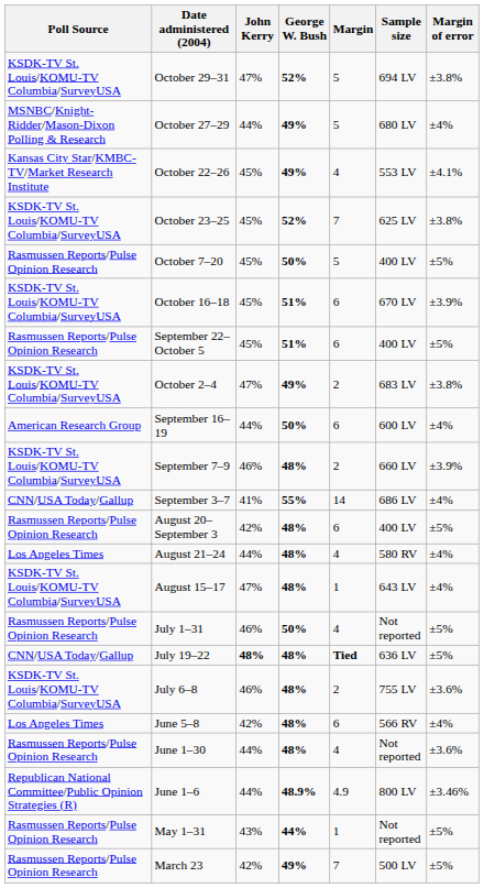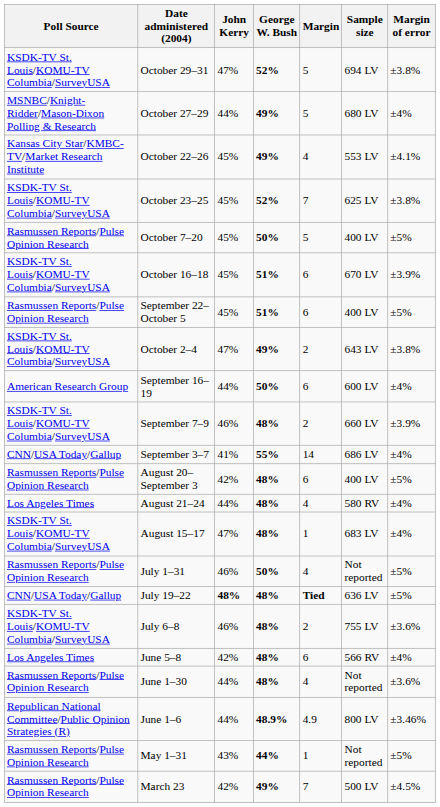 <table class="wikitable">
 <tr>
 <th>Poll Source</th>
 <th>Date administered (2004)</th>
 <th>John Kerry</th>
 <th>George W. Bush</th>
 <th>Margin</th>
 <th>Sample size</th>
 <th>Margin of error</th>
 </tr>
 <tr>
 <td><a href='#'>KSDK-TV St. Louis</a>/<a href='#'>KOMU-TV Columbia</a>/<a href='#'>SurveyUSA</a></td>
 <td>October 29–31</td>
 <td>47%</td>
 <td><strong>52%</strong></td>
 <td>5</td>
 <td>694 LV</td>
 <td>±3.8%</td>
 </tr>
 <tr>
 <td><a href='#'>MSNBC</a>/<a href='#'>Knight-Ridder</a>/<a href='#'>Mason-Dixon Polling & Research</a></td>
 <td>October 27–29</td>
 <td>44%</td>
 <td><strong>49%</strong></td>
 <td>5</td>
 <td>680 LV</td>
 <td>±4%</td>
 </tr>
 <tr>
 <td><a href='#'>Kansas City Star</a>/<a href='#'>KMBC-TV</a>/<a href='#'>Market Research Institute</a></td>
 <td>October 22–26</td>
 <td>45%</td>
 <td><strong>49%</strong></td>
 <td>4</td>
 <td>553 LV</td>
 <td>±4.1%</td>
 </tr>
 <tr>
 <td><a href='#'>KSDK-TV St. Louis</a>/<a href='#'>KOMU-TV Columbia</a>/<a href='#'>SurveyUSA</a></td>
 <td>October 23–25</td>
 <td>45%</td>
 <td><strong>52%</strong></td>
 <td>7</td>
 <td>625 LV</td>
 <td>±3.8%</td>
 </tr>
 <tr>
 <td><a href='#'>Rasmussen Reports</a>/<a href='#'>Pulse Opinion Research</a></td>
 <td>October 7–20</td>
 <td>45%</td>
 <td><strong>50%</strong></td>
 <td>5</td>
 <td>400 LV</td>
 <td>±5%</td>
 </tr>
 <tr>
 <td><a href='#'>KSDK-TV St. Louis</a>/<a href='#'>KOMU-TV Columbia</a>/<a href='#'>SurveyUSA</a></td>
 <td>October 16–18</td>
 <td>45%</td>
 <td><strong>51%</strong></td>
 <td>6</td>
 <td>670 LV</td>
 <td>±3.9%</td>
 </tr>
 <tr>
 <td><a href='#'>Rasmussen Reports</a>/<a href='#'>Pulse Opinion Research</a></td>
 <td>September 22–October 5</td>
 <td>45%</td>
 <td><strong>51%</strong></td>
 <td>6</td>
 <td>400 LV</td>
 <td>±5%</td>
 </tr>
 <tr>
 <td><a href='#'>KSDK-TV St. Louis</a>/<a href='#'>KOMU-TV Columbia</a>/<a href='#'>SurveyUSA</a></td>
 <td>October 2–4</td>
 <td>47%</td>
 <td><strong>49%</strong></td>
 <td>2</td>
-<td>683 LV</td>
+<td>643 LV</td>
 <td>±3.8%</td>
 </tr>
 <tr>
 <td><a href='#'>American Research Group</a></td>
 <td>September 16–19</td>
 <td>44%</td>
 <td><strong>50%</strong></td>
 <td>6</td>
 <td>600 LV</td>
 <td>±4%</td>
 </tr>
 <tr>
 <td><a href='#'>KSDK-TV St. Louis</a>/<a href='#'>KOMU-TV Columbia</a>/<a href='#'>SurveyUSA</a></td>
 <td>September 7–9</td>
 <td>46%</td>
 <td><strong>48%</strong></td>
 <td>2</td>
 <td>660 LV</td>
 <td>±3.9%</td>
 </tr>
 <tr>
 <td><a href='#'>CNN</a>/<a href='#'>USA Today</a>/<a href='#'>Gallup</a></td>
 <td>September 3–7</td>
 <td>41%</td>
 <td><strong>55%</strong></td>
 <td>14</td>
 <td>686 LV</td>
 <td>±4%</td>
 </tr>
 <tr>
 <td><a href='#'>Rasmussen Reports</a>/<a href='#'>Pulse Opinion Research</a></td>
 <td>August 20–September 3</td>
 <td>42%</td>
 <td><strong>48%</strong></td>
 <td>6</td>
 <td>400 LV</td>
 <td>±5%</td>
 </tr>
 <tr>
 <td><a href='#'>Los Angeles Times</a></td>
 <td>August 21–24</td>
 <td>44%</td>
 <td><strong>48%</strong></td>
 <td>4</td>
 <td>580 RV</td>
 <td>±4%</td>
 </tr>
 <tr>
 <td><a href='#'>KSDK-TV St. Louis</a>/<a href='#'>KOMU-TV Columbia</a>/<a href='#'>SurveyUSA</a></td>
 <td>August 15–17</td>
 <td>47%</td>
 <td><strong>48%</strong></td>
 <td>1</td>
-<td>643 LV</td>
+<td>683 LV</td>
 <td>±4%</td>
 </tr>
 <tr>
 <td><a href='#'>Rasmussen Reports</a>/<a href='#'>Pulse Opinion Research</a></td>
 <td>July 1–31</td>
 <td>46%</td>
 <td><strong>50%</strong></td>
 <td>4</td>
 <td>Not reported</td>
 <td>±5%</td>
 </tr>
 <tr>
 <td><a href='#'>CNN</a>/<a href='#'>USA Today</a>/<a href='#'>Gallup</a></td>
 <td>July 19–22</td>
 <td><strong>48%</strong></td>
 <td><strong>48%</strong></td>
 <td><strong>Tied</strong></td>
 <td>636 LV</td>
 <td>±5%</td>
 </tr>
 <tr>
 <td><a href='#'>KSDK-TV St. Louis</a>/<a href='#'>KOMU-TV Columbia</a>/<a href='#'>SurveyUSA</a></td>
 <td>July 6–8</td>
 <td>46%</td>
 <td><strong>48%</strong></td>
 <td>2</td>
 <td>755 LV</td>
 <td>±3.6%</td>
 </tr>
 <tr>
 <td><a href='#'>Los Angeles Times</a></td>
 <td>June 5–8</td>
 <td>42%</td>
 <td><strong>48%</strong></td>
 <td>6</td>
 <td>566 RV</td>
 <td>±4%</td>
 </tr>
 <tr>
 <td><a href='#'>Rasmussen Reports</a>/<a href='#'>Pulse Opinion Research</a></td>
 <td>June 1–30</td>
 <td>44%</td>
 <td><strong>48%</strong></td>
 <td>4</td>
 <td>Not reported</td>
 <td>±3.6%</td>
 </tr>
 <tr>
 <td><a href='#'>Republican National Committee</a>/<a href='#'>Public Opinion Strategies (R)</a></td>
 <td>June 1–6</td>
 <td>44%</td>
 <td><strong>48.9%</strong></td>
 <td>4.9</td>
 <td>800 LV</td>
 <td>±3.46%</td>
 </tr>
 <tr>
 <td><a href='#'>Rasmussen Reports</a>/<a href='#'>Pulse Opinion Research</a></td>
 <td>May 1–31</td>
 <td>43%</td>
 <td><strong>44%</strong></td>
 <td>1</td>
 <td>Not reported</td>
 <td>±5%</td>
 </tr>
 <tr>
 <td><a href='#'>Rasmussen Reports</a>/<a href='#'>Pulse Opinion Research</a></td>
 <td>March 23</td>
 <td>42%</td>
 <td><strong>49%</strong></td>
 <td>7</td>
 <td>500 LV</td>
-<td>±5%</td>
+<td>±4.5%</td>
 </tr>
 </table>
